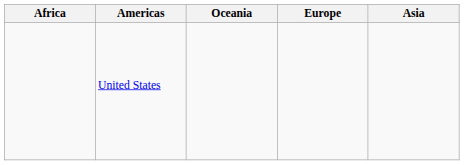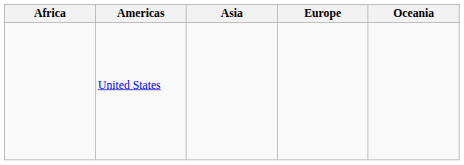 <table class=wikitable width=100%>
 <tr>
 <th width=16%>Africa</th>
 <th width=16%>Americas</th>
+<th width=16%>Asia</th>
+<th width=16%>Europe</th>
 <th width=16%>Oceania</th>
-<th width=16%>Europe</th>
-<th width=16%>Asia</th>
 </tr>
 <tr valign=top>
 <td><br></td>
 <td><br><br><br><br> <a href='#'>United States</a></td>
+<td><br><br><br><br></td>
+<td><br><br><br><br><br><br><br><br><br><br></td>
 <td></td>
-<td><br><br><br><br><br><br><br><br><br><br></td>
-<td><br><br><br><br></td>
 </tr>
 </table>
